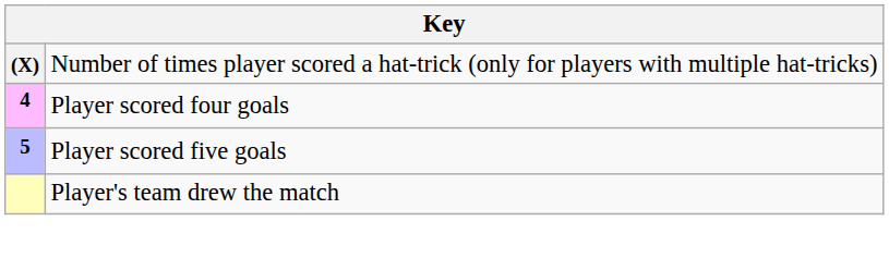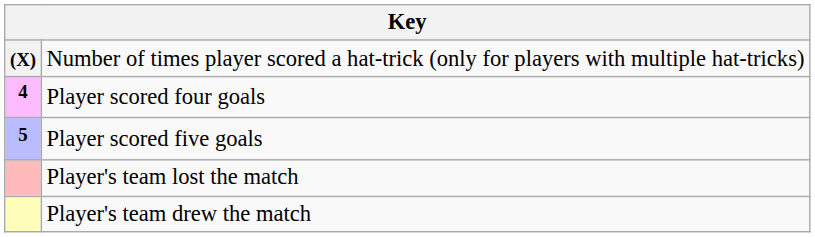 <table class="wikitable plainrowheaders">
 <tr>
 <th colspan="2" scope="col">Key</th>
 </tr>
 <tr>
 <th scope="row"><small>(X)</small></th>
 <td>Number of times player scored a hat-trick (only for players with multiple hat-tricks)</td>
 </tr>
 <tr>
 <th scope="row" style="background:#ffbbff"><sup>4</sup></th>
 <td>Player scored four goals</td>
 </tr>
 <tr>
 <th scope="row" style="background:#bbbbff"><sup>5</sup></th>
 <td>Player scored five goals</td>
 </tr>
 <tr>
+<th scope="row" style="background:#ffbbbb"></th>
+<td>Player's team lost the match</td>
+</tr>
+<tr>
 <th scope="row" style="background:#ffffbb"></th>
 <td>Player's team drew the match</td>
 </tr>
 </table>
